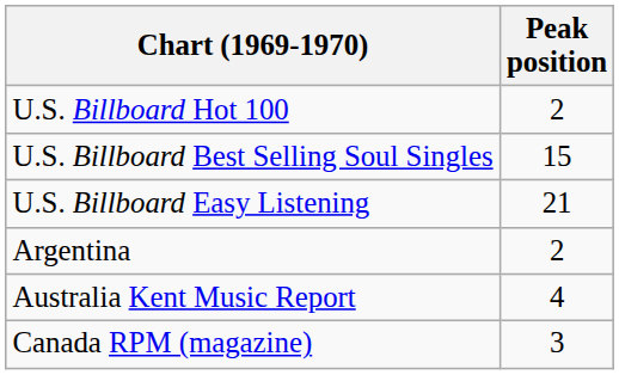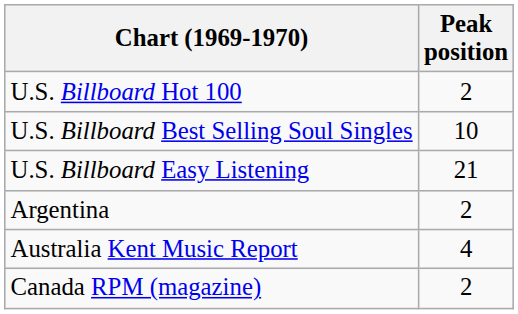 <table class="wikitable">
 <tr>
 <th>Chart (1969-1970)</th>
 <th>Peak<br>position</th>
 </tr>
 <tr>
 <td>U.S. <a href='#'><em>Billboard</em> Hot 100</a></td>
 <td align="center">2</td>
 </tr>
 <tr>
 <td>U.S. <em>Billboard</em> <a href='#'>Best Selling Soul Singles</a></td>
-<td align="center">15</td>
+<td align="center">10</td>
 </tr>
 <tr>
 <td>U.S. <em>Billboard</em> <a href='#'>Easy Listening</a></td>
 <td align="center">21</td>
 </tr>
 <tr>
 <td>Argentina </td>
 <td align="center">2</td>
 </tr>
 <tr>
 <td>Australia <a href='#'>Kent Music Report</a></td>
 <td align="center">4</td>
 </tr>
 <tr>
 <td>Canada <a href='#'>RPM (magazine)</a></td>
-<td align="center">3</td>
+<td align="center">2</td>
 </tr>
 </table>
